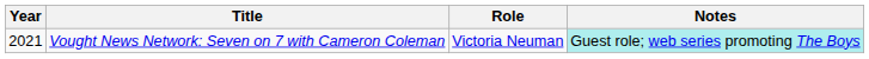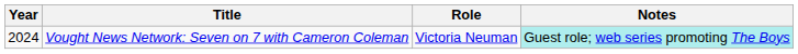 <table class="wikitable sortable">
 <tr>
 <th>Year</th>
 <th>Title</th>
 <th>Role</th>
 <th>Notes</th>
 </tr>
 <tr>
-<td>2021</td>
+<td>2024</td>
 <td><em><a href='#'>Vought News Network: Seven on 7 with Cameron Coleman</a></em></td>
 <td><a href='#'>Victoria Neuman</a></td>
 <td style="background: paleturquoise;">Guest role; <a href='#'>web series</a> promoting <em><a href='#'>The Boys</a></em></td>
 </tr>
 </table>
